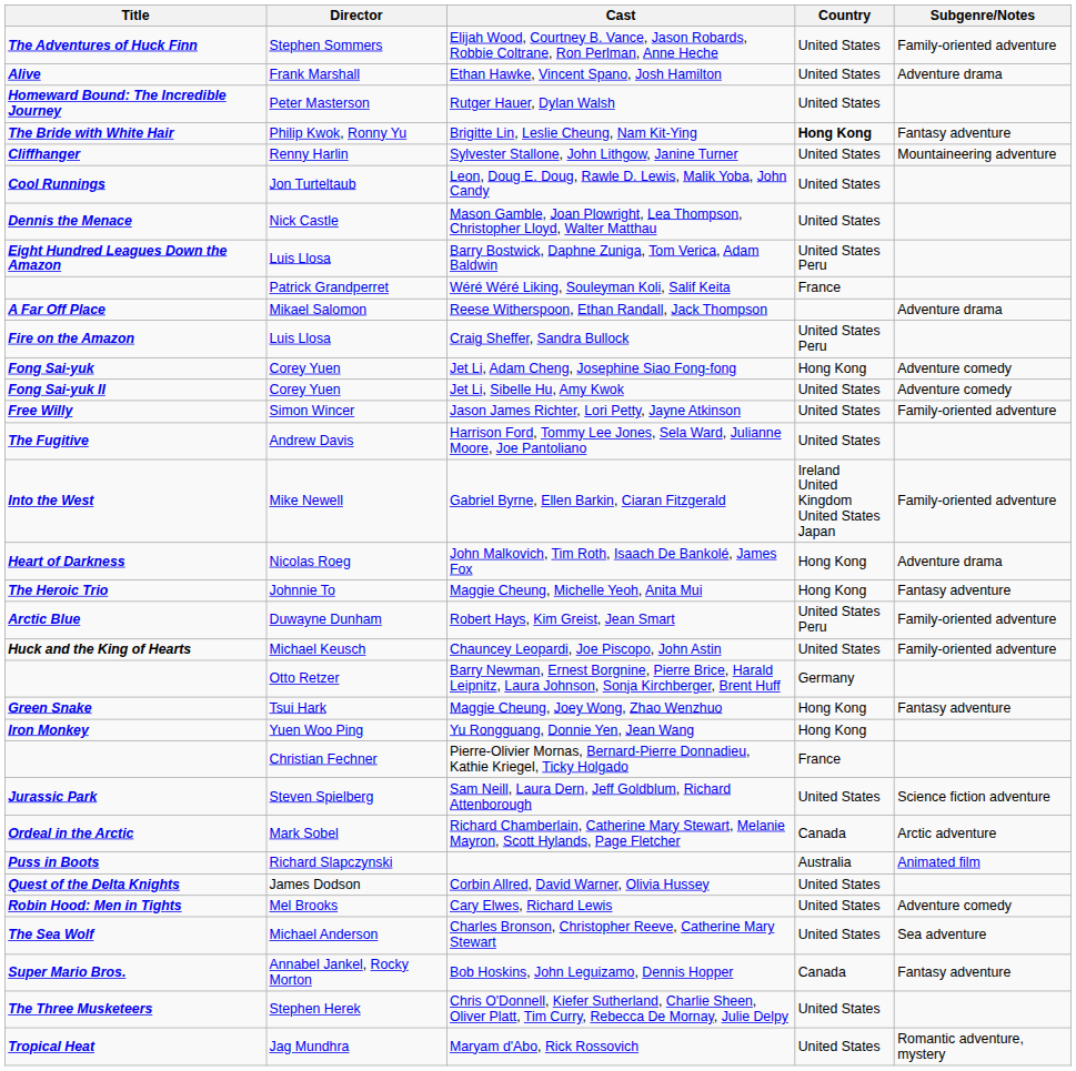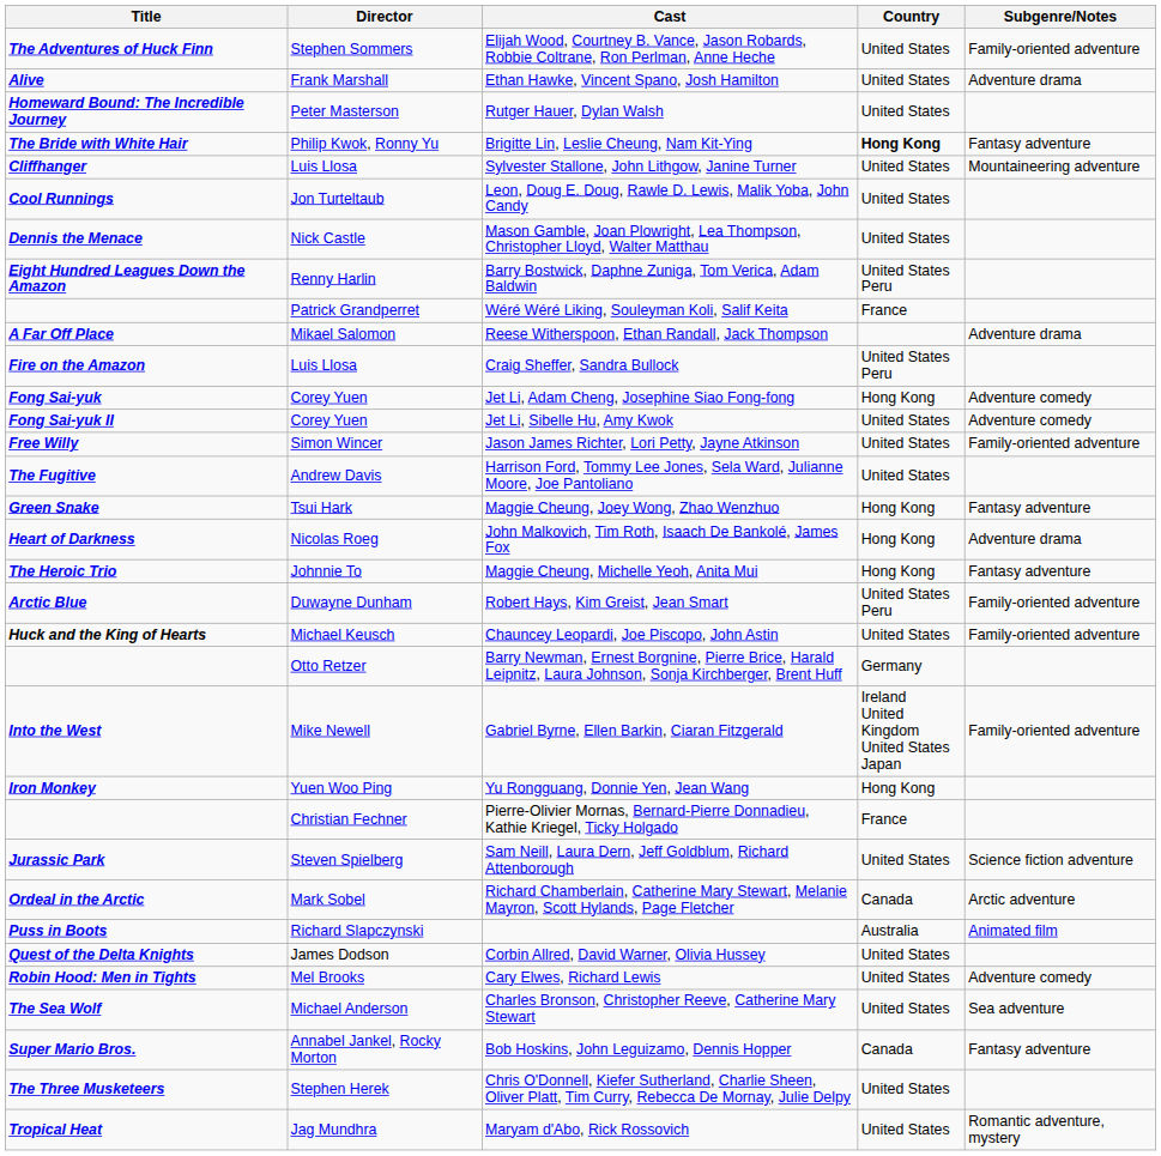 <table class="wikitable">
 <tr>
 <th>Title</th>
 <th>Director</th>
 <th style="width: 400px;">Cast</th>
 <th>Country</th>
 <th>Subgenre/Notes</th>
 </tr>
 <tr>
 <td><strong><em><a href='#'>The Adventures of Huck Finn</a></em></strong></td>
 <td><a href='#'>Stephen Sommers</a></td>
 <td><a href='#'>Elijah Wood</a>, <a href='#'>Courtney B. Vance</a>, <a href='#'>Jason Robards</a>, <a href='#'>Robbie Coltrane</a>, <a href='#'>Ron Perlman</a>, <a href='#'>Anne Heche</a></td>
 <td>United States</td>
 <td>Family-oriented adventure</td>
 </tr>
 <tr>
 <td><strong><em><a href='#'>Alive</a></em></strong></td>
 <td><a href='#'>Frank Marshall</a></td>
 <td><a href='#'>Ethan Hawke</a>, <a href='#'>Vincent Spano</a>, <a href='#'>Josh Hamilton</a></td>
 <td>United States</td>
 <td>Adventure drama</td>
 </tr>
 <tr>
 <td><strong><em><a href='#'>Homeward Bound: The Incredible Journey</a></em></strong></td>
 <td><a href='#'>Peter Masterson</a></td>
 <td><a href='#'>Rutger Hauer</a>, <a href='#'>Dylan Walsh</a></td>
 <td>United States</td>
 <td></td>
 </tr>
 <tr>
 <td><strong><em><a href='#'>The Bride with White Hair</a></em></strong></td>
 <td><a href='#'>Philip Kwok</a>, <a href='#'>Ronny Yu</a></td>
 <td><a href='#'>Brigitte Lin</a>, <a href='#'>Leslie Cheung</a>, <a href='#'>Nam Kit-Ying</a></td>
 <td><strong>Hong Kong</strong></td>
 <td>Fantasy adventure</td>
 </tr>
 <tr>
 <td><strong><em><a href='#'>Cliffhanger</a></em></strong></td>
-<td><a href='#'>Renny Harlin</a></td>
+<td><a href='#'>Luis Llosa</a></td>
 <td><a href='#'>Sylvester Stallone</a>, <a href='#'>John Lithgow</a>, <a href='#'>Janine Turner</a></td>
 <td>United States</td>
 <td>Mountaineering adventure</td>
 </tr>
 <tr>
 <td><strong><em><a href='#'>Cool Runnings</a></em></strong></td>
 <td><a href='#'>Jon Turteltaub</a></td>
 <td><a href='#'>Leon</a>, <a href='#'>Doug E. Doug</a>, <a href='#'>Rawle D. Lewis</a>, <a href='#'>Malik Yoba</a>, <a href='#'>John Candy</a></td>
 <td>United States</td>
 <td></td>
 </tr>
 <tr>
 <td><strong><em><a href='#'>Dennis the Menace</a></em></strong></td>
 <td><a href='#'>Nick Castle</a></td>
 <td><a href='#'>Mason Gamble</a>, <a href='#'>Joan Plowright</a>, <a href='#'>Lea Thompson</a>, <a href='#'>Christopher Lloyd</a>, <a href='#'>Walter Matthau</a></td>
 <td>United States</td>
 <td></td>
 </tr>
 <tr>
 <td><strong><em><a href='#'>Eight Hundred Leagues Down the Amazon</a></em></strong></td>
-<td><a href='#'>Luis Llosa</a></td>
+<td><a href='#'>Renny Harlin</a></td>
 <td><a href='#'>Barry Bostwick</a>, <a href='#'>Daphne Zuniga</a>, <a href='#'>Tom Verica</a>, <a href='#'>Adam Baldwin</a></td>
 <td>United States<br>Peru</td>
 <td></td>
 </tr>
 <tr>
 <td><strong><em></em></strong></td>
 <td><a href='#'>Patrick Grandperret</a></td>
 <td><a href='#'>Wéré Wéré Liking</a>, <a href='#'>Souleyman Koli</a>, <a href='#'>Salif Keita</a></td>
 <td>France</td>
 <td></td>
 </tr>
 <tr>
 <td><strong><em><a href='#'>A Far Off Place</a></em></strong></td>
 <td><a href='#'>Mikael Salomon</a></td>
 <td><a href='#'>Reese Witherspoon</a>, <a href='#'>Ethan Randall</a>, <a href='#'>Jack Thompson</a></td>
 <td></td>
 <td>Adventure drama</td>
 </tr>
 <tr>
 <td><strong><em><a href='#'>Fire on the Amazon</a></em></strong></td>
 <td><a href='#'>Luis Llosa</a></td>
 <td><a href='#'>Craig Sheffer</a>, <a href='#'>Sandra Bullock</a></td>
 <td>United States<br>Peru</td>
 <td></td>
 </tr>
 <tr>
 <td><strong><em><a href='#'>Fong Sai-yuk</a></em></strong></td>
 <td><a href='#'>Corey Yuen</a></td>
 <td><a href='#'>Jet Li</a>, <a href='#'>Adam Cheng</a>, <a href='#'>Josephine Siao Fong-fong</a></td>
 <td>Hong Kong</td>
 <td>Adventure comedy</td>
 </tr>
 <tr>
 <td><strong><em><a href='#'>Fong Sai-yuk II</a></em></strong></td>
 <td><a href='#'>Corey Yuen</a></td>
 <td><a href='#'>Jet Li</a>, <a href='#'>Sibelle Hu</a>, <a href='#'>Amy Kwok</a></td>
 <td>United States</td>
 <td>Adventure comedy</td>
 </tr>
 <tr>
 <td><strong><em><a href='#'>Free Willy</a></em></strong></td>
 <td><a href='#'>Simon Wincer</a></td>
 <td><a href='#'>Jason James Richter</a>, <a href='#'>Lori Petty</a>, <a href='#'>Jayne Atkinson</a></td>
 <td>United States</td>
 <td>Family-oriented adventure</td>
 </tr>
 <tr>
 <td><strong><em><a href='#'>The Fugitive</a></em></strong></td>
 <td><a href='#'>Andrew Davis</a></td>
 <td><a href='#'>Harrison Ford</a>, <a href='#'>Tommy Lee Jones</a>, <a href='#'>Sela Ward</a>, <a href='#'>Julianne Moore</a>, <a href='#'>Joe Pantoliano</a></td>
 <td>United States</td>
 <td></td>
 </tr>
 <tr>
-<td><strong><em><a href='#'>Into the West</a></em></strong></td>
-<td><a href='#'>Mike Newell</a></td>
-<td><a href='#'>Gabriel Byrne</a>, <a href='#'>Ellen Barkin</a>, <a href='#'>Ciaran Fitzgerald</a></td>
-<td>Ireland<br>United Kingdom<br>United States<br>Japan</td>
-<td>Family-oriented adventure</td>
+<td><strong><em><a href='#'>Green Snake</a></em></strong></td>
+<td><a href='#'>Tsui Hark</a></td>
+<td><a href='#'>Maggie Cheung</a>, <a href='#'>Joey Wong</a>, <a href='#'>Zhao Wenzhuo</a></td>
+<td>Hong Kong</td>
+<td>Fantasy adventure</td>
 </tr>
 <tr>
 <td><strong><em><a href='#'>Heart of Darkness</a></em></strong></td>
 <td><a href='#'>Nicolas Roeg</a></td>
 <td><a href='#'>John Malkovich</a>, <a href='#'>Tim Roth</a>, <a href='#'>Isaach De Bankolé</a>, <a href='#'>James Fox</a></td>
 <td>Hong Kong</td>
 <td>Adventure drama</td>
 </tr>
 <tr>
 <td><strong><em><a href='#'>The Heroic Trio</a></em></strong></td>
 <td><a href='#'>Johnnie To</a></td>
 <td><a href='#'>Maggie Cheung</a>, <a href='#'>Michelle Yeoh</a>, <a href='#'>Anita Mui</a></td>
 <td>Hong Kong</td>
 <td>Fantasy adventure</td>
 </tr>
 <tr>
 <td><strong><em><a href='#'>Arctic Blue</a></em></strong></td>
 <td><a href='#'>Duwayne Dunham</a></td>
 <td><a href='#'>Robert Hays</a>, <a href='#'>Kim Greist</a>, <a href='#'>Jean Smart</a></td>
 <td>United States<br>Peru</td>
 <td>Family-oriented adventure</td>
 </tr>
 <tr>
 <td><strong><em>Huck and the King of Hearts</em></strong></td>
 <td><a href='#'>Michael Keusch</a></td>
 <td><a href='#'>Chauncey Leopardi</a>, <a href='#'>Joe Piscopo</a>, <a href='#'>John Astin</a></td>
 <td>United States</td>
 <td>Family-oriented adventure</td>
 </tr>
 <tr>
 <td><strong><em></em></strong></td>
 <td><a href='#'>Otto Retzer</a></td>
 <td><a href='#'>Barry Newman</a>, <a href='#'>Ernest Borgnine</a>, <a href='#'>Pierre Brice</a>, <a href='#'>Harald Leipnitz</a>, <a href='#'>Laura Johnson</a>, <a href='#'>Sonja Kirchberger</a>, <a href='#'>Brent Huff</a></td>
 <td>Germany</td>
 <td></td>
 </tr>
 <tr>
-<td><strong><em><a href='#'>Green Snake</a></em></strong></td>
-<td><a href='#'>Tsui Hark</a></td>
-<td><a href='#'>Maggie Cheung</a>, <a href='#'>Joey Wong</a>, <a href='#'>Zhao Wenzhuo</a></td>
-<td>Hong Kong</td>
-<td>Fantasy adventure</td>
+<td><strong><em><a href='#'>Into the West</a></em></strong></td>
+<td><a href='#'>Mike Newell</a></td>
+<td><a href='#'>Gabriel Byrne</a>, <a href='#'>Ellen Barkin</a>, <a href='#'>Ciaran Fitzgerald</a></td>
+<td>Ireland<br>United Kingdom<br>United States<br>Japan</td>
+<td>Family-oriented adventure</td>
 </tr>
 <tr>
 <td><strong><em><a href='#'>Iron Monkey</a></em></strong></td>
 <td><a href='#'>Yuen Woo Ping</a></td>
 <td><a href='#'>Yu Rongguang</a>, <a href='#'>Donnie Yen</a>, <a href='#'>Jean Wang</a></td>
 <td>Hong Kong</td>
 <td></td>
 </tr>
 <tr>
 <td><strong><em></em></strong></td>
 <td><a href='#'>Christian Fechner</a></td>
 <td>Pierre-Olivier Mornas, <a href='#'>Bernard-Pierre Donnadieu</a>, Kathie Kriegel, <a href='#'>Ticky Holgado</a></td>
 <td>France</td>
 <td></td>
 </tr>
 <tr>
 <td><strong><em><a href='#'>Jurassic Park</a></em></strong></td>
 <td><a href='#'>Steven Spielberg</a></td>
 <td><a href='#'>Sam Neill</a>, <a href='#'>Laura Dern</a>, <a href='#'>Jeff Goldblum</a>, <a href='#'>Richard Attenborough</a></td>
 <td>United States</td>
 <td>Science fiction adventure</td>
 </tr>
 <tr>
 <td><strong><em><a href='#'>Ordeal in the Arctic</a></em></strong></td>
 <td><a href='#'>Mark Sobel</a></td>
 <td><a href='#'>Richard Chamberlain</a>, <a href='#'>Catherine Mary Stewart</a>, <a href='#'>Melanie Mayron</a>, <a href='#'>Scott Hylands</a>, <a href='#'>Page Fletcher</a></td>
 <td>Canada</td>
 <td>Arctic adventure</td>
 </tr>
 <tr>
 <td><strong><em><a href='#'>Puss in Boots</a></em></strong></td>
 <td><a href='#'>Richard Slapczynski</a></td>
 <td></td>
 <td>Australia</td>
 <td><a href='#'>Animated film</a></td>
 </tr>
 <tr>
 <td><strong><em><a href='#'>Quest of the Delta Knights</a></em></strong></td>
 <td>James Dodson</td>
 <td><a href='#'>Corbin Allred</a>, <a href='#'>David Warner</a>, <a href='#'>Olivia Hussey</a></td>
 <td>United States</td>
 <td></td>
 </tr>
 <tr>
 <td><strong><em><a href='#'>Robin Hood: Men in Tights</a></em></strong></td>
 <td><a href='#'>Mel Brooks</a></td>
 <td><a href='#'>Cary Elwes</a>, <a href='#'>Richard Lewis</a></td>
 <td>United States</td>
 <td>Adventure comedy</td>
 </tr>
 <tr>
 <td><strong><em><a href='#'>The Sea Wolf</a></em></strong></td>
 <td><a href='#'>Michael Anderson</a></td>
 <td><a href='#'>Charles Bronson</a>, <a href='#'>Christopher Reeve</a>, <a href='#'>Catherine Mary Stewart</a></td>
 <td>United States</td>
 <td>Sea adventure</td>
 </tr>
 <tr>
 <td><strong><em><a href='#'>Super Mario Bros.</a></em></strong></td>
 <td><a href='#'>Annabel Jankel</a>, <a href='#'>Rocky Morton</a></td>
 <td><a href='#'>Bob Hoskins</a>, <a href='#'>John Leguizamo</a>, <a href='#'>Dennis Hopper</a></td>
 <td>Canada</td>
 <td>Fantasy adventure</td>
 </tr>
 <tr>
 <td><strong><em><a href='#'>The Three Musketeers</a></em></strong></td>
 <td><a href='#'>Stephen Herek</a></td>
 <td><a href='#'>Chris O'Donnell</a>, <a href='#'>Kiefer Sutherland</a>, <a href='#'>Charlie Sheen</a>, <a href='#'>Oliver Platt</a>, <a href='#'>Tim Curry</a>, <a href='#'>Rebecca De Mornay</a>, <a href='#'>Julie Delpy</a></td>
 <td>United States</td>
 <td></td>
 </tr>
 <tr>
 <td><strong><em><a href='#'>Tropical Heat</a></em></strong></td>
 <td><a href='#'>Jag Mundhra</a></td>
 <td><a href='#'>Maryam d'Abo</a>, <a href='#'>Rick Rossovich</a></td>
 <td>United States</td>
 <td>Romantic adventure, mystery</td>
 </tr>
 </table>
